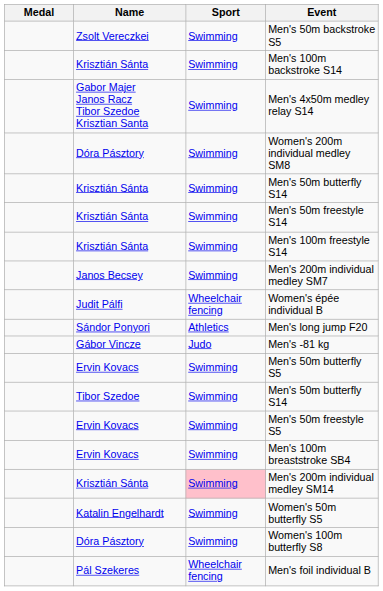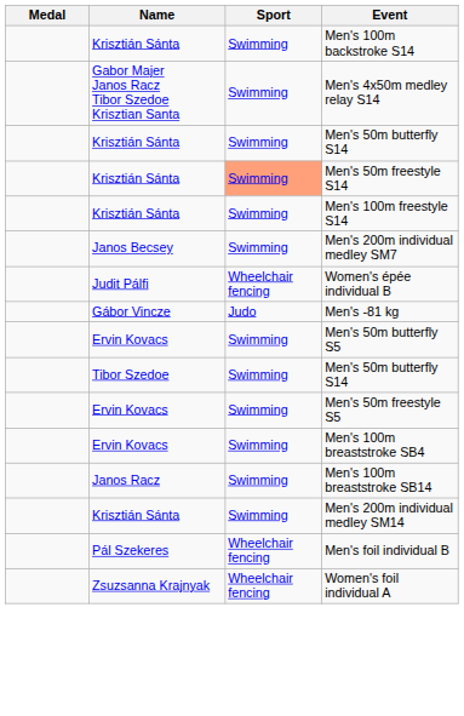 <table class="wikitable">
 <tr>
 <th style="width:6em">Medal</th>
 <th style="width:10em">Name</th>
 <th style="width:7em">Sport</th>
 <th style="width:10em">Event</th>
-</tr>
-<tr>
-<td></td>
-<td><a href='#'>Zsolt Vereczkei</a></td>
-<td><a href='#'>Swimming</a></td>
-<td>Men's 50m backstroke S5</td>
 </tr>
 <tr>
 <td></td>
 <td><a href='#'>Krisztián Sánta</a></td>
 <td><a href='#'>Swimming</a></td>
 <td>Men's 100m backstroke S14</td>
 </tr>
 <tr>
 <td></td>
 <td><a href='#'>Gabor Majer</a><br> <a href='#'>Janos Racz</a><br> <a href='#'>Tibor Szedoe</a><br> <a href='#'>Krisztian Santa</a></td>
 <td><a href='#'>Swimming</a></td>
 <td>Men's 4x50m medley relay S14</td>
 </tr>
 <tr>
 <td></td>
-<td><a href='#'>Dóra Pásztory</a></td>
-<td><a href='#'>Swimming</a></td>
-<td>Women's 200m individual medley SM8</td>
-</tr>
-<tr>
-<td></td>
 <td><a href='#'>Krisztián Sánta</a></td>
 <td><a href='#'>Swimming</a></td>
 <td>Men's 50m butterfly S14</td>
 </tr>
 <tr>
 <td></td>
 <td><a href='#'>Krisztián Sánta</a></td>
-<td><a href='#'>Swimming</a></td>
+<td style="background: lightsalmon;"><a href='#'>Swimming</a></td>
 <td>Men's 50m freestyle S14</td>
 </tr>
 <tr>
 <td></td>
 <td><a href='#'>Krisztián Sánta</a></td>
 <td><a href='#'>Swimming</a></td>
 <td>Men's 100m freestyle S14</td>
 </tr>
 <tr>
 <td></td>
 <td><a href='#'>Janos Becsey</a></td>
 <td><a href='#'>Swimming</a></td>
 <td>Men's 200m individual medley SM7</td>
 </tr>
 <tr>
 <td></td>
 <td><a href='#'>Judit Pálfi</a></td>
 <td><a href='#'>Wheelchair fencing</a></td>
 <td>Women's épée individual B</td>
-</tr>
-<tr>
-<td></td>
-<td><a href='#'>Sándor Ponyori</a></td>
-<td><a href='#'>Athletics</a></td>
-<td>Men's long jump F20</td>
 </tr>
 <tr>
 <td></td>
 <td><a href='#'>Gábor Vincze</a></td>
 <td><a href='#'>Judo</a></td>
 <td>Men's -81 kg</td>
 </tr>
 <tr>
 <td></td>
 <td><a href='#'>Ervin Kovacs</a></td>
 <td><a href='#'>Swimming</a></td>
 <td>Men's 50m butterfly S5</td>
 </tr>
 <tr>
 <td></td>
 <td><a href='#'>Tibor Szedoe</a></td>
 <td><a href='#'>Swimming</a></td>
 <td>Men's 50m butterfly S14</td>
 </tr>
 <tr>
 <td></td>
 <td><a href='#'>Ervin Kovacs</a></td>
 <td><a href='#'>Swimming</a></td>
 <td>Men's 50m freestyle S5</td>
 </tr>
 <tr>
 <td></td>
 <td><a href='#'>Ervin Kovacs</a></td>
 <td><a href='#'>Swimming</a></td>
 <td>Men's 100m breaststroke SB4</td>
 </tr>
 <tr>
 <td></td>
-<td><a href='#'>Krisztián Sánta</a></td>
-<td style="background: pink;"><a href='#'>Swimming</a></td>
-<td>Men's 200m individual medley SM14</td>
+<td><a href='#'>Janos Racz</a></td>
+<td><a href='#'>Swimming</a></td>
+<td>Men's 100m breaststroke SB14</td>
 </tr>
 <tr>
 <td></td>
-<td><a href='#'>Katalin Engelhardt</a></td>
+<td><a href='#'>Krisztián Sánta</a></td>
 <td><a href='#'>Swimming</a></td>
-<td>Women's 50m butterfly S5</td>
-</tr>
-<tr>
-<td></td>
-<td><a href='#'>Dóra Pásztory</a></td>
-<td><a href='#'>Swimming</a></td>
-<td>Women's 100m butterfly S8</td>
+<td>Men's 200m individual medley SM14</td>
 </tr>
 <tr>
 <td></td>
 <td><a href='#'>Pál Szekeres</a></td>
 <td><a href='#'>Wheelchair fencing</a></td>
 <td>Men's foil individual B</td>
 </tr>
+<tr>
+<td></td>
+<td><a href='#'>Zsuzsanna Krajnyak</a></td>
+<td><a href='#'>Wheelchair fencing</a></td>
+<td>Women's foil individual A</td>
+</tr>
 </table>
